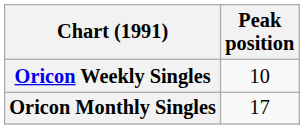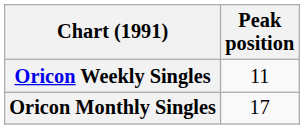 <table class="wikitable sortable plainrowheaders">
 <tr>
 <th scope="col">Chart (1991)</th>
 <th scope="col">Peak<br>position</th>
 </tr>
 <tr>
 <th scope="row"><a href='#'>Oricon</a> Weekly Singles</th>
-<td align="center">10</td>
+<td align="center">11</td>
 </tr>
 <tr>
 <th scope="row">Oricon Monthly Singles</th>
 <td align="center">17</td>
 </tr>
 </table>
